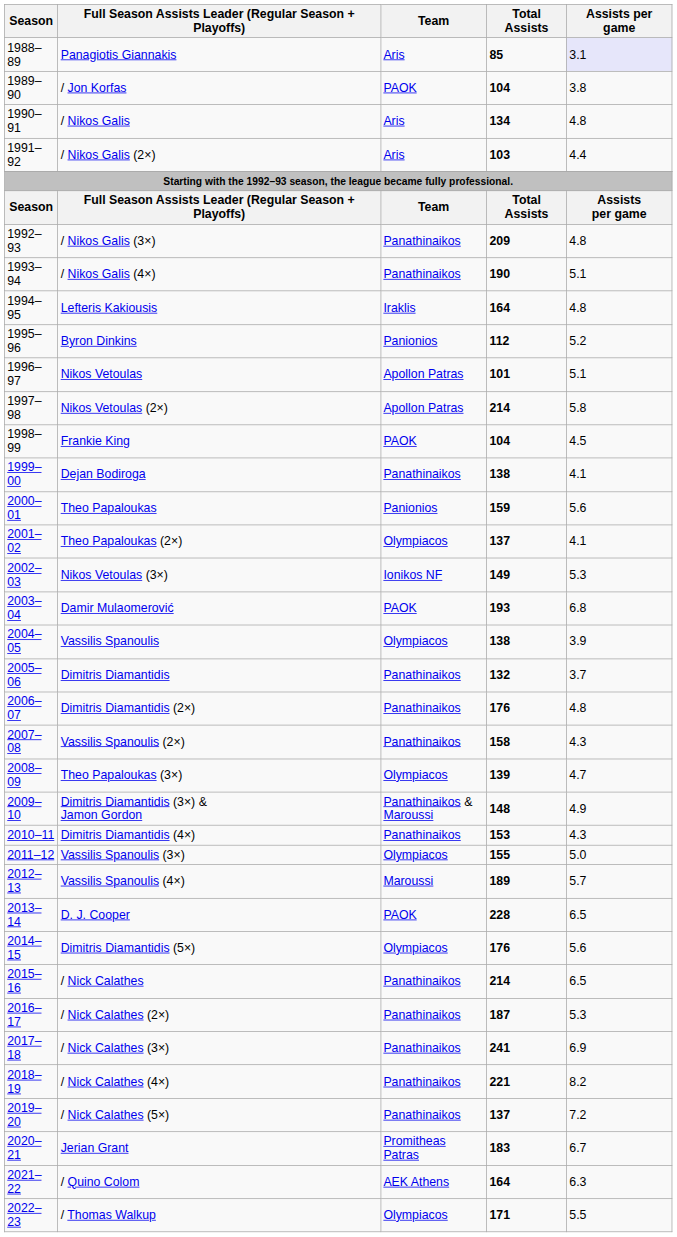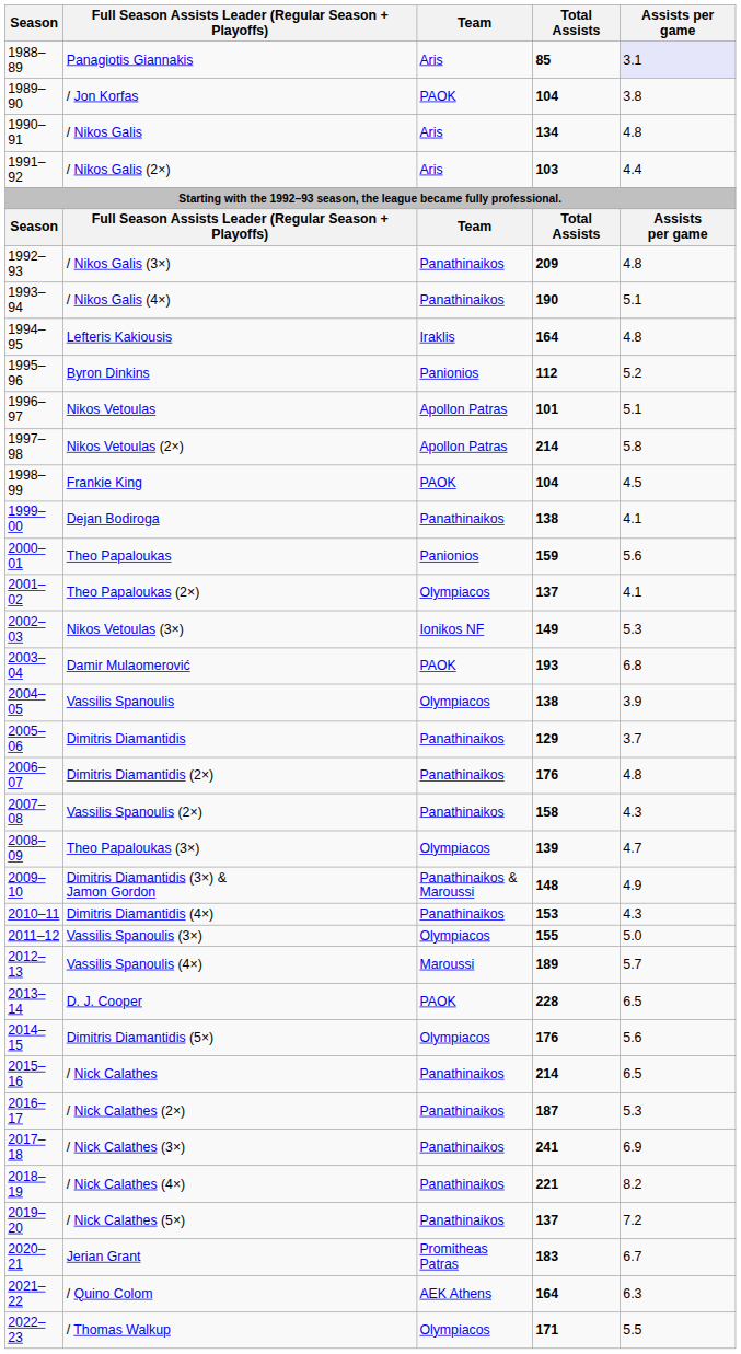 <table class="wikitable"  style="text-align:left;">
 <tr>
 <th>Season</th>
 <th>Full Season Assists Leader (Regular Season + Playoffs)</th>
 <th>Team</th>
 <th>Total Assists</th>
 <th>Assists per game</th>
 </tr>
 <tr>
 <td>1988–89</td>
 <td> <a href='#'>Panagiotis Giannakis</a></td>
 <td><a href='#'>Aris</a></td>
 <td><strong>85</strong></td>
 <td style="background: lavender;">3.1</td>
 </tr>
 <tr>
 <td>1989–90</td>
 <td>/ <a href='#'>Jon Korfas</a></td>
 <td><a href='#'>PAOK</a></td>
 <td><strong>104</strong></td>
 <td>3.8</td>
 </tr>
 <tr>
 <td>1990–91</td>
 <td>/ <a href='#'>Nikos Galis</a></td>
 <td><a href='#'>Aris</a></td>
 <td><strong>134</strong></td>
 <td>4.8</td>
 </tr>
 <tr>
 <td>1991–92</td>
 <td>/ <a href='#'>Nikos Galis</a> (2×)</td>
 <td><a href='#'>Aris</a></td>
 <td><strong>103</strong></td>
 <td>4.4</td>
 </tr>
 <tr>
 </tr>
 <tr bgcolor="silver">
 <td colspan="9" style="text-align:center;"><small><strong>Starting with the 1992–93 season, the league became fully professional.</strong></small></td>
 </tr>
 <tr>
 <th>Season</th>
 <th>Full Season Assists Leader (Regular Season + Playoffs)</th>
 <th>Team</th>
 <th>Total Assists</th>
 <th>Assists<br>per game</th>
 </tr>
 <tr>
 <td>1992–93</td>
 <td>/ <a href='#'>Nikos Galis</a> (3×)</td>
 <td><a href='#'>Panathinaikos</a></td>
 <td><strong>209</strong></td>
 <td>4.8</td>
 </tr>
 <tr>
 <td>1993–94</td>
 <td>/ <a href='#'>Nikos Galis</a> (4×)</td>
 <td><a href='#'>Panathinaikos</a></td>
 <td><strong>190</strong></td>
 <td>5.1</td>
 </tr>
 <tr>
 <td>1994–95</td>
 <td> <a href='#'>Lefteris Kakiousis</a></td>
 <td><a href='#'>Iraklis</a></td>
 <td><strong>164</strong></td>
 <td>4.8</td>
 </tr>
 <tr>
 <td>1995–96</td>
 <td> <a href='#'>Byron Dinkins</a></td>
 <td><a href='#'>Panionios</a></td>
 <td><strong>112</strong></td>
 <td>5.2</td>
 </tr>
 <tr>
 <td>1996–97</td>
 <td> <a href='#'>Nikos Vetoulas</a></td>
 <td><a href='#'>Apollon Patras</a></td>
 <td><strong>101</strong></td>
 <td>5.1</td>
 </tr>
 <tr>
 <td>1997–98</td>
 <td> <a href='#'>Nikos Vetoulas</a> (2×)</td>
 <td><a href='#'>Apollon Patras</a></td>
 <td><strong>214</strong></td>
 <td>5.8</td>
 </tr>
 <tr>
 <td>1998–99</td>
 <td> <a href='#'>Frankie King</a></td>
 <td><a href='#'>PAOK</a></td>
 <td><strong>104</strong></td>
 <td>4.5</td>
 </tr>
 <tr>
 <td><a href='#'>1999–00</a></td>
 <td> <a href='#'>Dejan Bodiroga</a></td>
 <td><a href='#'>Panathinaikos</a></td>
 <td><strong>138</strong></td>
 <td>4.1</td>
 </tr>
 <tr>
 <td><a href='#'>2000–01</a></td>
 <td> <a href='#'>Theo Papaloukas</a></td>
 <td><a href='#'>Panionios</a></td>
 <td><strong>159</strong></td>
 <td>5.6</td>
 </tr>
 <tr>
 <td><a href='#'>2001–02</a></td>
 <td> <a href='#'>Theo Papaloukas</a> (2×)</td>
 <td><a href='#'>Olympiacos</a></td>
 <td><strong>137</strong></td>
 <td>4.1</td>
 </tr>
 <tr>
 <td><a href='#'>2002–03</a></td>
 <td> <a href='#'>Nikos Vetoulas</a> (3×)</td>
 <td><a href='#'>Ionikos NF</a></td>
 <td><strong>149</strong></td>
 <td>5.3</td>
 </tr>
 <tr>
 <td><a href='#'>2003–04</a></td>
 <td> <a href='#'>Damir Mulaomerović</a></td>
 <td><a href='#'>PAOK</a></td>
 <td><strong>193</strong></td>
 <td>6.8</td>
 </tr>
 <tr>
 <td><a href='#'>2004–05</a></td>
 <td> <a href='#'>Vassilis Spanoulis</a></td>
 <td><a href='#'>Olympiacos</a></td>
 <td><strong>138</strong></td>
 <td>3.9</td>
 </tr>
 <tr>
 <td><a href='#'>2005–06</a></td>
 <td> <a href='#'>Dimitris Diamantidis</a></td>
 <td><a href='#'>Panathinaikos</a></td>
-<td><strong>132</strong></td>
+<td><strong>129</strong></td>
 <td>3.7</td>
 </tr>
 <tr>
 <td><a href='#'>2006–07</a></td>
 <td> <a href='#'>Dimitris Diamantidis</a> (2×)</td>
 <td><a href='#'>Panathinaikos</a></td>
 <td><strong>176</strong></td>
 <td>4.8</td>
 </tr>
 <tr>
 <td><a href='#'>2007–08</a></td>
 <td> <a href='#'>Vassilis Spanoulis</a> (2×)</td>
 <td><a href='#'>Panathinaikos</a></td>
 <td><strong>158</strong></td>
 <td>4.3</td>
 </tr>
 <tr>
 <td><a href='#'>2008–09</a></td>
 <td> <a href='#'>Theo Papaloukas</a> (3×)</td>
 <td><a href='#'>Olympiacos</a></td>
 <td><strong>139</strong></td>
 <td>4.7</td>
 </tr>
 <tr>
 <td><a href='#'>2009–10</a></td>
 <td> <a href='#'>Dimitris Diamantidis</a> (3×) & <br> <a href='#'>Jamon Gordon</a></td>
 <td><a href='#'>Panathinaikos</a> & <br><a href='#'>Maroussi</a></td>
 <td><strong>148</strong></td>
 <td>4.9</td>
 </tr>
 <tr>
 <td><a href='#'>2010–11</a></td>
 <td> <a href='#'>Dimitris Diamantidis</a> (4×)</td>
 <td><a href='#'>Panathinaikos</a></td>
 <td><strong>153</strong></td>
 <td>4.3</td>
 </tr>
 <tr>
 <td><a href='#'>2011–12</a></td>
 <td> <a href='#'>Vassilis Spanoulis</a> (3×)</td>
 <td><a href='#'>Olympiacos</a></td>
 <td><strong>155</strong></td>
 <td>5.0</td>
 </tr>
 <tr>
 <td><a href='#'>2012–13</a></td>
 <td> <a href='#'>Vassilis Spanoulis</a> (4×)</td>
 <td><a href='#'>Maroussi</a></td>
 <td><strong>189</strong></td>
 <td>5.7</td>
 </tr>
 <tr>
 <td><a href='#'>2013–14</a></td>
 <td> <a href='#'>D. J. Cooper</a></td>
 <td><a href='#'>PAOK</a></td>
 <td><strong>228</strong></td>
 <td>6.5</td>
 </tr>
 <tr>
 <td><a href='#'>2014–15</a></td>
 <td> <a href='#'>Dimitris Diamantidis</a> (5×)</td>
 <td><a href='#'>Olympiacos</a></td>
 <td><strong>176</strong></td>
 <td>5.6</td>
 </tr>
 <tr>
 <td><a href='#'>2015–16</a></td>
 <td>/ <a href='#'>Nick Calathes</a></td>
 <td><a href='#'>Panathinaikos</a></td>
 <td><strong>214</strong></td>
 <td>6.5</td>
 </tr>
 <tr>
 <td><a href='#'>2016–17</a></td>
 <td>/ <a href='#'>Nick Calathes</a> (2×)</td>
 <td><a href='#'>Panathinaikos</a></td>
 <td><strong>187</strong></td>
 <td>5.3</td>
 </tr>
 <tr>
 <td><a href='#'>2017–18</a></td>
 <td>/ <a href='#'>Nick Calathes</a> (3×)</td>
 <td><a href='#'>Panathinaikos</a></td>
 <td><strong>241</strong></td>
 <td>6.9</td>
 </tr>
 <tr>
 <td><a href='#'>2018–19</a></td>
 <td>/ <a href='#'>Nick Calathes</a> (4×)</td>
 <td><a href='#'>Panathinaikos</a></td>
 <td><strong>221</strong></td>
 <td>8.2</td>
 </tr>
 <tr>
 <td><a href='#'>2019–20</a></td>
 <td>/ <a href='#'>Nick Calathes</a> (5×)</td>
 <td><a href='#'>Panathinaikos</a></td>
 <td><strong>137</strong></td>
 <td>7.2</td>
 </tr>
 <tr>
 <td><a href='#'>2020–21</a></td>
 <td> <a href='#'>Jerian Grant</a></td>
 <td><a href='#'>Promitheas Patras</a></td>
 <td><strong>183</strong></td>
 <td>6.7</td>
 </tr>
 <tr>
 <td><a href='#'>2021–22</a></td>
 <td>/ <a href='#'>Quino Colom</a></td>
 <td><a href='#'>AEK Athens</a></td>
 <td><strong>164</strong></td>
 <td>6.3</td>
 </tr>
 <tr>
 <td><a href='#'>2022–23</a></td>
 <td>/ <a href='#'>Thomas Walkup</a></td>
 <td><a href='#'>Olympiacos</a></td>
 <td><strong>171</strong></td>
 <td>5.5</td>
 </tr>
 </table>
